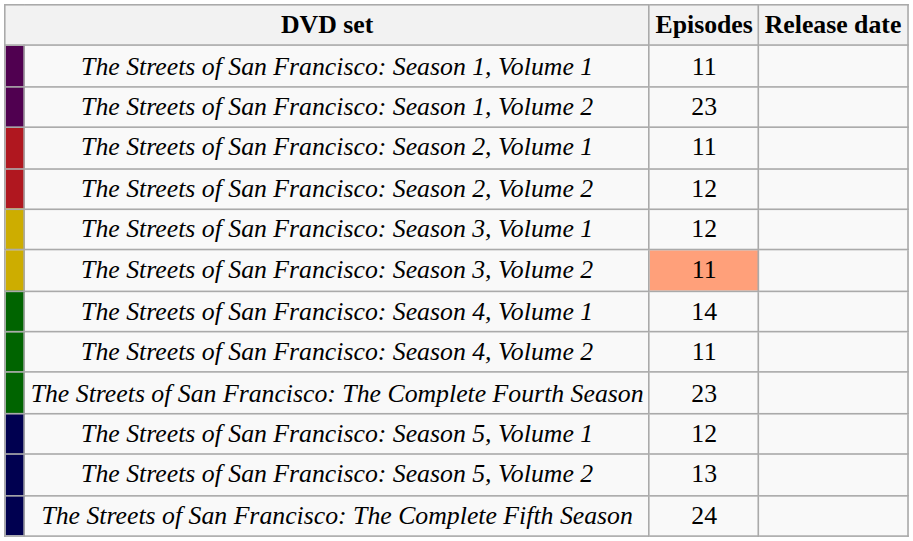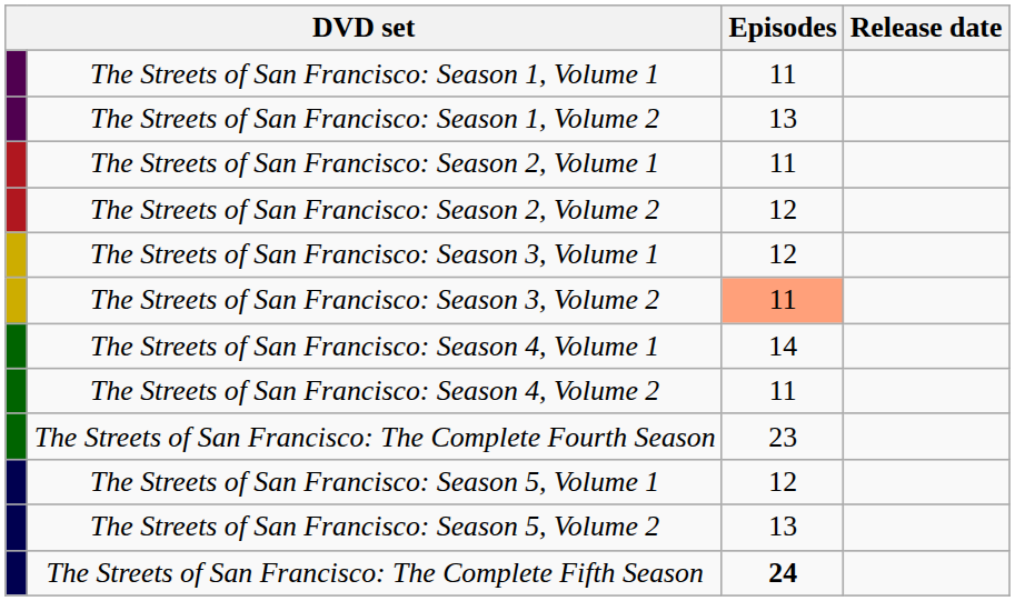 <table class=wikitable style="text-align:center">
 <tr>
 <th colspan=2>DVD set</th>
 <th>Episodes</th>
 <th>Release date</th>
 </tr>
 <tr>
 <td style="width:5px; background:#500050"></td>
 <td><em>The Streets of San Francisco: Season 1, Volume 1</em></td>
 <td>11</td>
 <td></td>
 </tr>
 <tr>
 <td bgcolor="500050"></td>
 <td><em>The Streets of San Francisco: Season 1, Volume 2</em></td>
-<td>23</td>
+<td>13</td>
 <td></td>
 </tr>
 <tr>
 <td bgcolor="B0171F"></td>
 <td><em>The Streets of San Francisco: Season 2, Volume 1</em></td>
 <td>11</td>
 <td></td>
 </tr>
 <tr>
 <td bgcolor="B0171F"></td>
 <td><em>The Streets of San Francisco: Season 2, Volume 2</em></td>
 <td>12</td>
 <td></td>
 </tr>
 <tr>
 <td bgcolor="CDAD00"></td>
 <td><em>The Streets of San Francisco: Season 3, Volume 1</em></td>
 <td>12</td>
 <td></td>
 </tr>
 <tr>
 <td bgcolor="CDAD00"></td>
 <td><em>The Streets of San Francisco: Season 3, Volume 2</em></td>
 <td style="background: lightsalmon;">11</td>
 <td></td>
 </tr>
 <tr>
 <td bgcolor="006400"></td>
 <td><em>The Streets of San Francisco: Season 4, Volume 1</em></td>
 <td>14</td>
 <td></td>
 </tr>
 <tr>
 <td bgcolor="006400"></td>
 <td><em>The Streets of San Francisco: Season 4, Volume 2</em></td>
 <td>11</td>
 <td></td>
 </tr>
 <tr>
 <td bgcolor="006400"></td>
 <td><em>The Streets of San Francisco: The Complete Fourth Season</em></td>
 <td>23</td>
 <td></td>
 </tr>
 <tr>
 <td bgcolor="000050"></td>
 <td><em>The Streets of San Francisco: Season 5, Volume 1</em></td>
 <td>12</td>
 <td></td>
 </tr>
 <tr>
 <td bgcolor="000050"></td>
 <td><em>The Streets of San Francisco: Season 5, Volume 2</em></td>
 <td>13</td>
 <td></td>
 </tr>
 <tr>
 <td bgcolor="000050"></td>
 <td><em>The Streets of San Francisco: The Complete Fifth Season</em></td>
-<td>24</td>
+<td><strong>24</strong></td>
 <td></td>
 </tr>
 </table>
